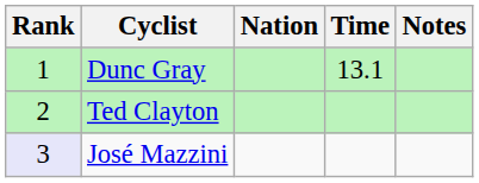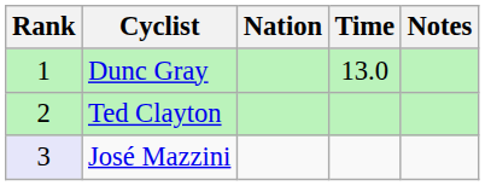 <table class="wikitable sortable" style="text-align:center">
 <tr>
 <th>Rank</th>
 <th>Cyclist</th>
 <th>Nation</th>
 <th>Time</th>
 <th>Notes</th>
 </tr>
 <tr style="background:#bbf3bb;">
 <td>1</td>
 <td align=left><a href='#'>Dunc Gray</a></td>
 <td align=left></td>
-<td>13.1</td>
+<td>13.0</td>
 <td></td>
 </tr>
 <tr style="background:#bbf3bb;">
 <td>2</td>
 <td align=left><a href='#'>Ted Clayton</a></td>
 <td align=left></td>
 <td></td>
 <td></td>
 </tr>
 <tr>
 <td style="background: lavender;">3</td>
 <td align=left><a href='#'>José Mazzini</a></td>
 <td align=left></td>
 <td></td>
 <td></td>
 </tr>
 </table>
